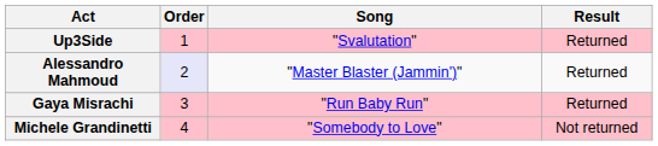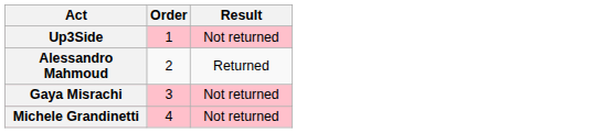 <table class="wikitable plainrowheaders" style="text-align:center">
 <tr>
 <th scope="col" style="width:10em;">Act</th>
 <th scope="col">Order</th>
-<th scope="col" style="width:22em;">Song</th>
 <th scope="col" style="width:7em;">Result</th>
 </tr>
 <tr style="background:pink;">
 <th scope="row">Up3Side</th>
 <td>1</td>
-<td>"<a href='#'>Svalutation</a>"</td>
-<td>Returned</td>
+<td>Not returned</td>
 </tr>
 <tr>
 <th scope="row">Alessandro Mahmoud</th>
-<td style="background: lavender;">2</td>
-<td>"<a href='#'>Master Blaster (Jammin')</a>"</td>
+<td>2</td>
 <td>Returned</td>
 </tr>
 <tr style="background:pink;">
 <th scope="row">Gaya Misrachi</th>
 <td>3</td>
-<td>"<a href='#'>Run Baby Run</a>"</td>
-<td>Returned</td>
+<td>Not returned</td>
 </tr>
 <tr style="background:pink;">
 <th scope="row">Michele Grandinetti</th>
 <td>4</td>
-<td>"<a href='#'>Somebody to Love</a>"</td>
 <td>Not returned</td>
 </tr>
 </table>
